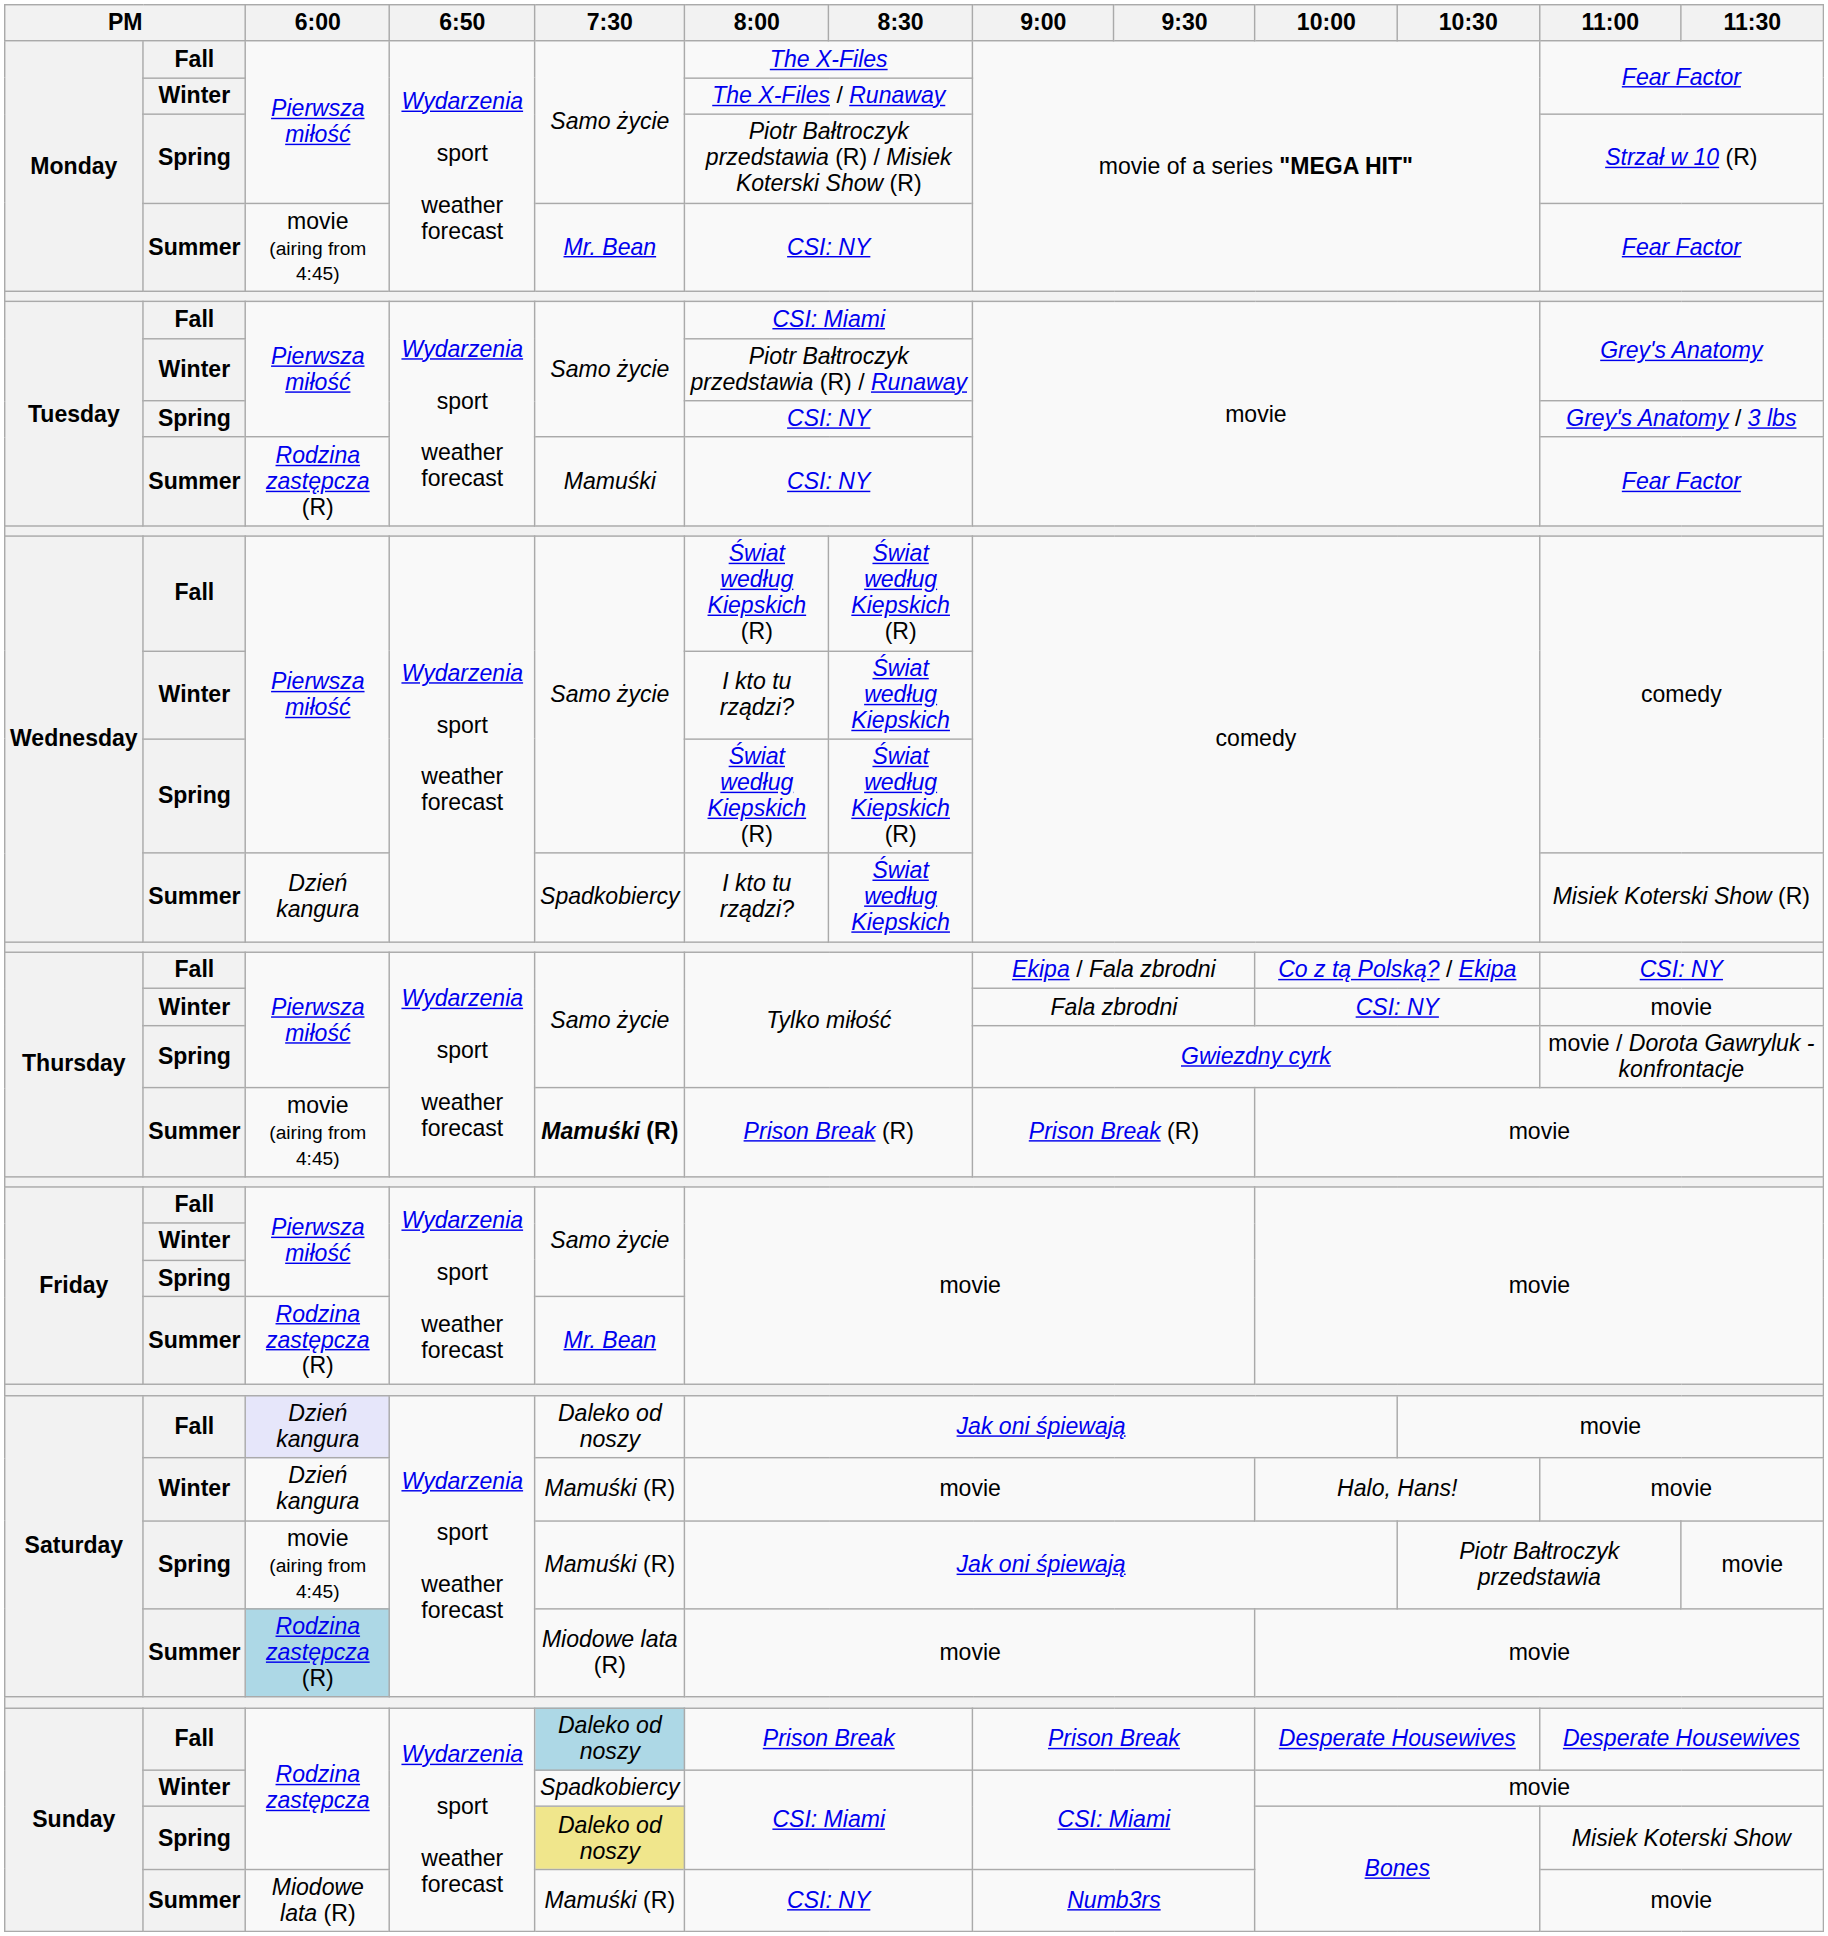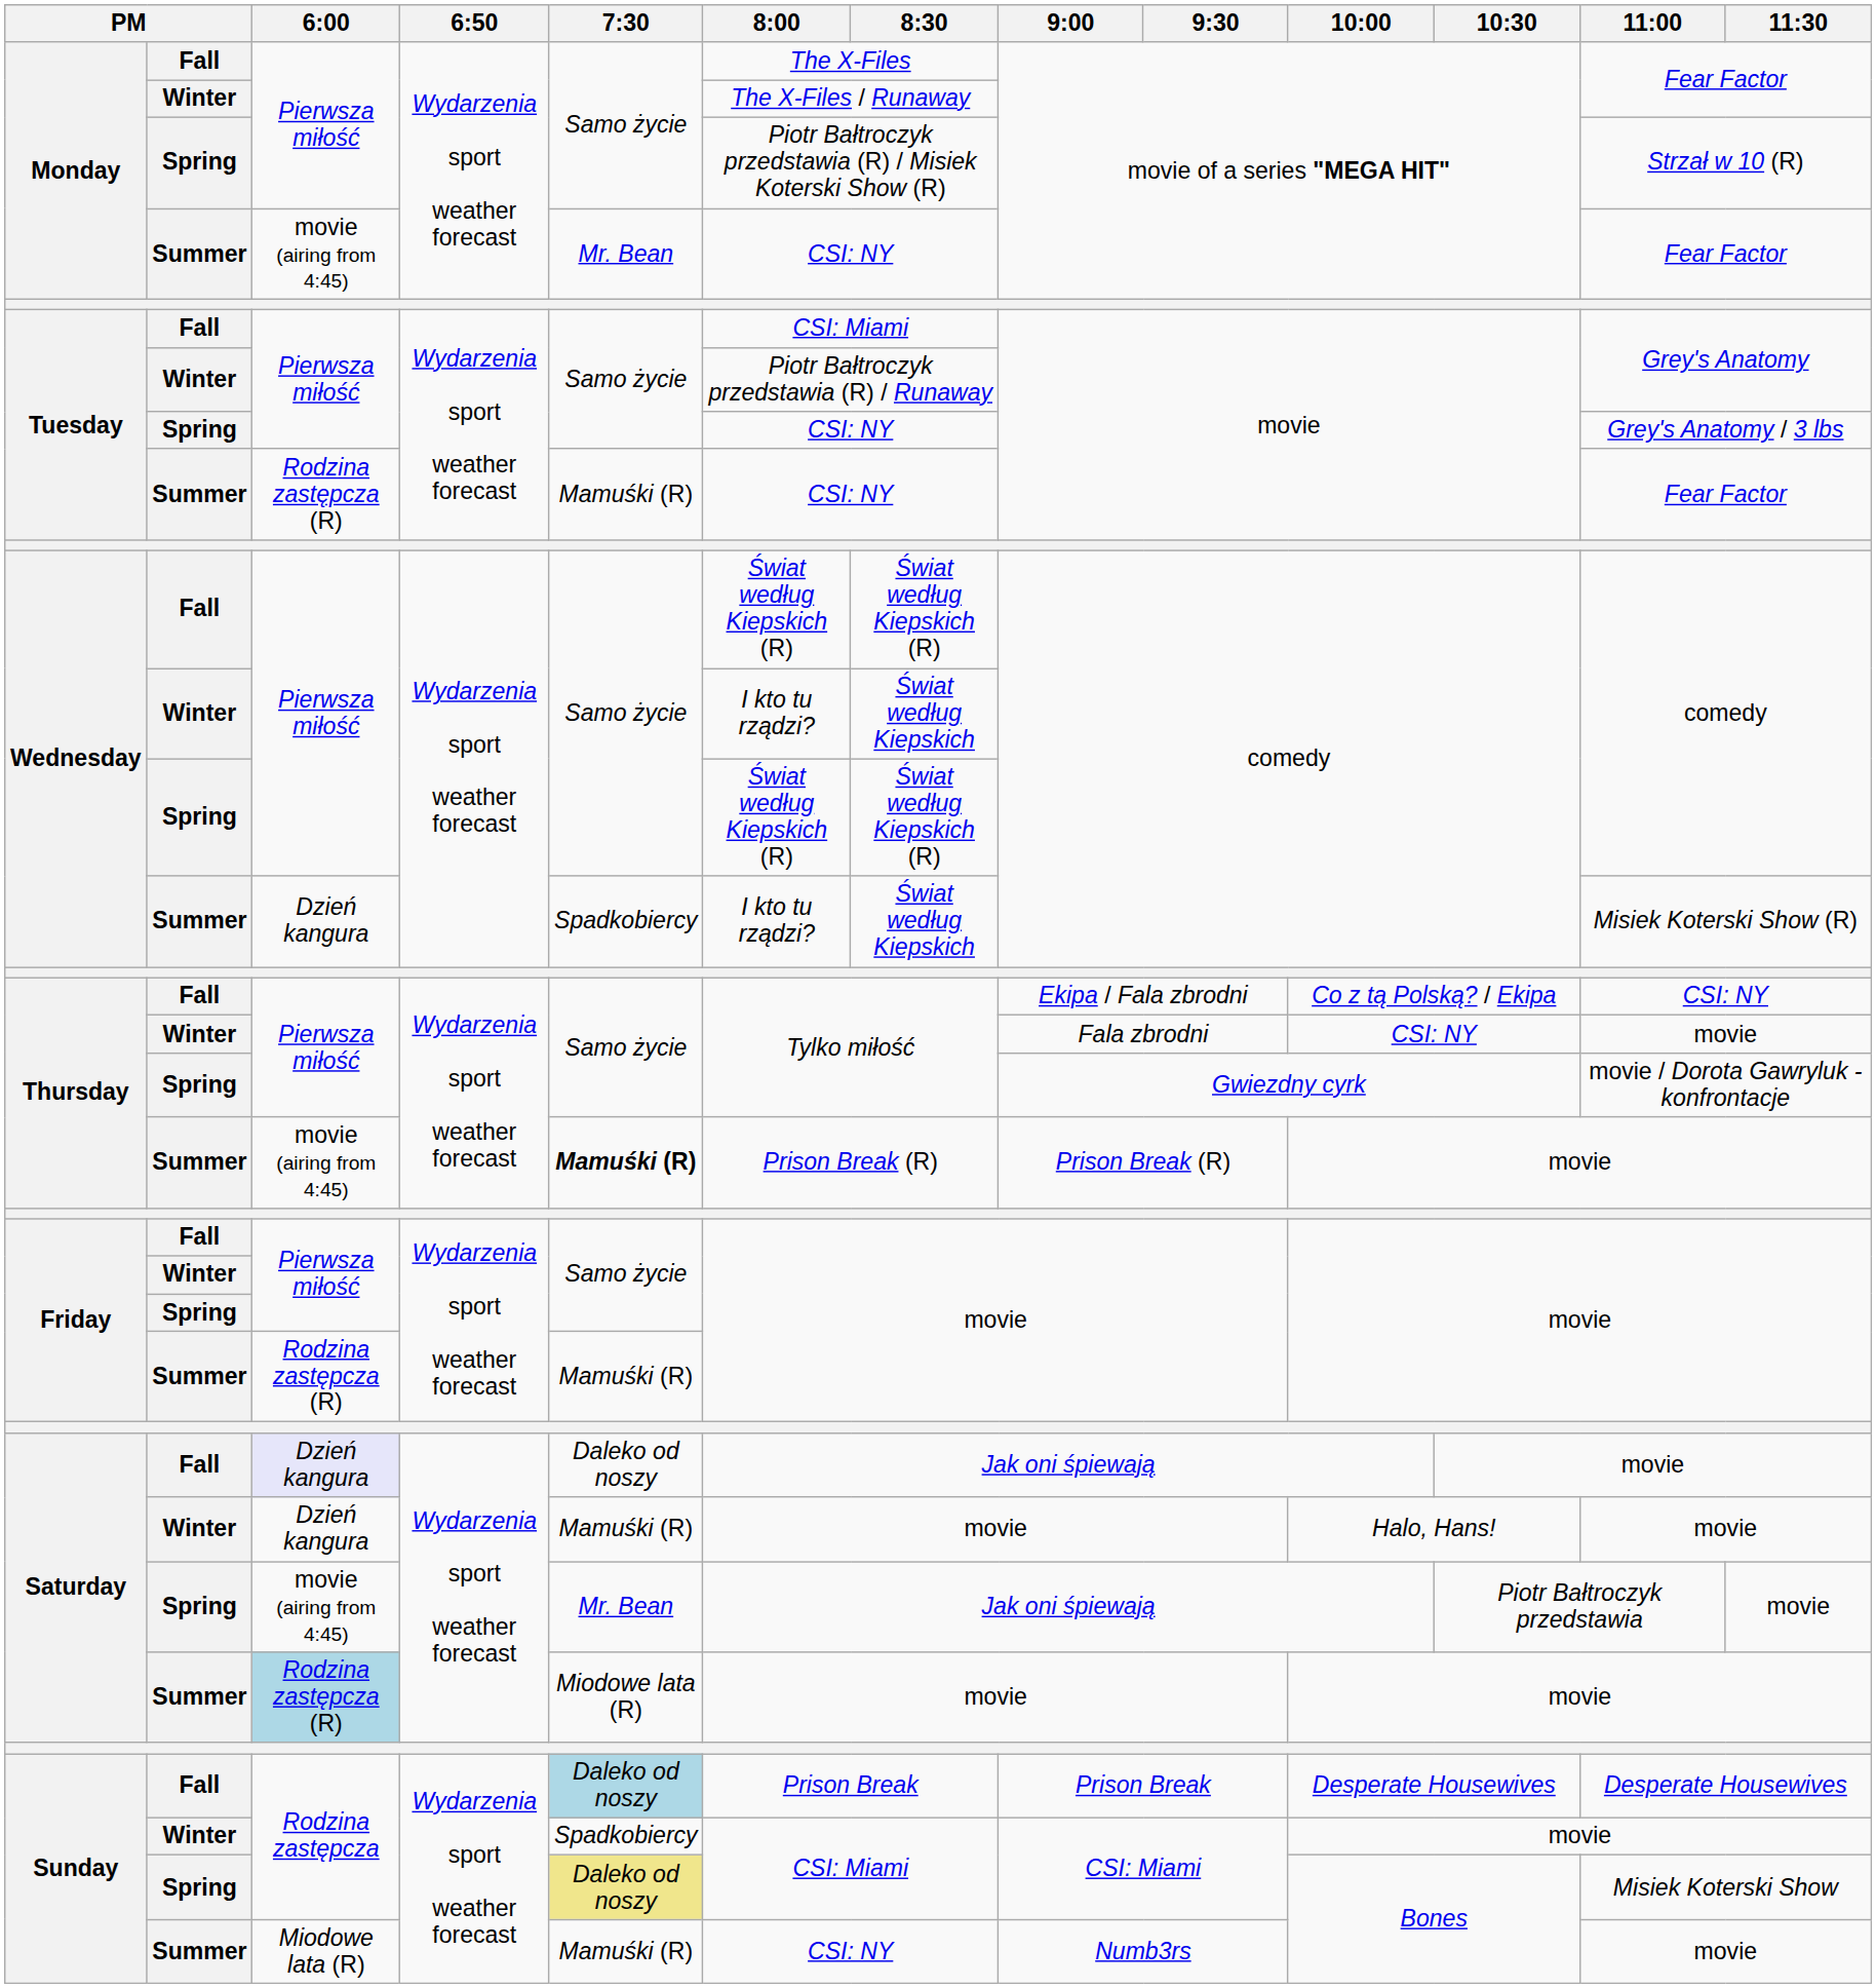 <table class="wikitable" style="width:100%;margin-right:0;text-align:center">
 <tr>
 <th colspan="2" style="width:7%;">PM</th>
 <th style="width:8%;">6:00</th>
 <th style="width:8%;">6:50</th>
 <th style="width:8%;">7:30</th>
 <th style="width:8%;">8:00</th>
 <th style="width:8%;">8:30</th>
 <th style="width:8%;">9:00</th>
 <th style="width:8%;">9:30</th>
 <th style="width:8%;">10:00</th>
 <th style="width:8%;">10:30</th>
 <th style="width:8%;">11:00</th>
 <th style="width:8%;">11:30</th>
 </tr>
 <tr>
 <th rowspan="4">Monday</th>
 <th>Fall</th>
 <td rowspan="3"><em><a href='#'>Pierwsza miłość</a></em></td>
 <td rowspan="4"><em><a href='#'>Wydarzenia</a></em><br> <br>sport<br> <br>weather forecast</td>
 <td rowspan="3"><em>Samo życie</em></td>
 <td colspan="2"><em><a href='#'>The X-Files</a></em></td>
 <td colspan="4" rowspan="4">movie of a series <strong>"MEGA HIT"</strong></td>
 <td colspan="2" rowspan="2"><em><a href='#'>Fear Factor</a></em></td>
 </tr>
 <tr>
 <th>Winter</th>
 <td colspan="2"><em><a href='#'>The X-Files</a></em> / <em><a href='#'>Runaway</a></em></td>
 </tr>
 <tr>
 <th>Spring</th>
 <td colspan="2"><em>Piotr Bałtroczyk przedstawia</em> (R) / <em>Misiek Koterski Show</em> (R)</td>
 <td colspan="2"><em><a href='#'>Strzał w 10</a></em> (R)</td>
 </tr>
 <tr>
 <th>Summer</th>
 <td>movie<br><small>(airing from 4:45)</small></td>
 <td><em><a href='#'>Mr. Bean</a></em></td>
 <td colspan="2"><em><a href='#'>CSI: NY</a></em></td>
 <td colspan="2"><em><a href='#'>Fear Factor</a></em></td>
 </tr>
 <tr>
 <th colspan="13"></th>
 </tr>
 <tr>
 <th rowspan="4">Tuesday</th>
 <th>Fall</th>
 <td rowspan="3"><em><a href='#'>Pierwsza miłość</a></em></td>
 <td rowspan="4"><em><a href='#'>Wydarzenia</a></em><br> <br>sport<br> <br>weather forecast</td>
 <td rowspan="3"><em>Samo życie</em></td>
 <td colspan="2"><em><a href='#'>CSI: Miami</a></em></td>
 <td colspan="4" rowspan="4">movie</td>
 <td colspan="2" rowspan="2"><em><a href='#'>Grey's Anatomy</a></em></td>
 </tr>
 <tr>
 <th>Winter</th>
 <td colspan="2"><em>Piotr Bałtroczyk przedstawia</em> (R) / <em><a href='#'>Runaway</a></em></td>
 </tr>
 <tr>
 <th>Spring</th>
 <td colspan="2"><em><a href='#'>CSI: NY</a></em></td>
 <td colspan="2"><em><a href='#'>Grey's Anatomy</a></em> / <em><a href='#'>3 lbs</a></em></td>
 </tr>
 <tr>
 <th>Summer</th>
 <td><em><a href='#'>Rodzina zastępcza</a></em> (R)</td>
-<td><em>Mamuśki</em></td>
+<td><em>Mamuśki</em> (R)</td>
 <td colspan="2"><em><a href='#'>CSI: NY</a></em></td>
 <td colspan="2"><em><a href='#'>Fear Factor</a></em></td>
 </tr>
 <tr>
 <th colspan="13"></th>
 </tr>
 <tr>
 <th rowspan="4">Wednesday</th>
 <th>Fall</th>
 <td rowspan="3"><em><a href='#'>Pierwsza miłość</a></em></td>
 <td rowspan="4"><em><a href='#'>Wydarzenia</a></em><br> <br>sport<br> <br>weather forecast</td>
 <td rowspan="3"><em>Samo życie</em></td>
 <td><em><a href='#'>Świat według Kiepskich</a></em> (R)</td>
 <td><em><a href='#'>Świat według Kiepskich</a></em> (R)</td>
 <td colspan="4" rowspan="4">comedy</td>
 <td colspan="2" rowspan="3">comedy</td>
 </tr>
 <tr>
 <th>Winter</th>
 <td><em>I kto tu rządzi?</em></td>
 <td><em><a href='#'>Świat według Kiepskich</a></em></td>
 </tr>
 <tr>
 <th>Spring</th>
 <td><em><a href='#'>Świat według Kiepskich</a></em> (R)</td>
 <td><em><a href='#'>Świat według Kiepskich</a></em> (R)</td>
 </tr>
 <tr>
 <th>Summer</th>
 <td><em>Dzień kangura</em></td>
 <td><em>Spadkobiercy</em></td>
 <td><em>I kto tu rządzi?</em></td>
 <td><em><a href='#'>Świat według Kiepskich</a></em></td>
 <td colspan="2"><em>Misiek Koterski Show</em> (R)</td>
 </tr>
 <tr>
 <th colspan="13"></th>
 </tr>
 <tr>
 <th rowspan="4">Thursday</th>
 <th>Fall</th>
 <td rowspan="3"><em><a href='#'>Pierwsza miłość</a></em></td>
 <td rowspan="4"><em><a href='#'>Wydarzenia</a></em><br> <br>sport<br> <br>weather forecast</td>
 <td rowspan="3"><em>Samo życie</em></td>
 <td colspan="2" rowspan="3"><em>Tylko miłość</em></td>
 <td colspan="2"><em><a href='#'>Ekipa</a></em> / <em>Fala zbrodni</em></td>
 <td colspan="2"><em><a href='#'>Co z tą Polską?</a></em> / <em><a href='#'>Ekipa</a></em></td>
 <td colspan="2"><em><a href='#'>CSI: NY</a></em></td>
 </tr>
 <tr>
 <th>Winter</th>
 <td colspan="2"><em>Fala zbrodni</em></td>
 <td colspan="2"><em><a href='#'>CSI: NY</a></em></td>
 <td colspan="2">movie</td>
 </tr>
 <tr>
 <th>Spring</th>
 <td colspan="4"><em><a href='#'>Gwiezdny cyrk</a></em></td>
 <td colspan="2">movie / <em>Dorota Gawryluk - konfrontacje</em></td>
 </tr>
 <tr>
 <th>Summer</th>
 <td>movie<br><small>(airing from 4:45)</small></td>
 <td><strong><em>Mamuśki</em> (R)</strong></td>
 <td colspan="2"><em><a href='#'>Prison Break</a></em> (R)</td>
 <td colspan="2"><em><a href='#'>Prison Break</a></em> (R)</td>
 <td colspan="4">movie</td>
 </tr>
 <tr>
 <th colspan="13"></th>
 </tr>
 <tr>
 <th rowspan="4">Friday</th>
 <th>Fall</th>
 <td rowspan="3"><em><a href='#'>Pierwsza miłość</a></em></td>
 <td rowspan="4"><em><a href='#'>Wydarzenia</a></em><br> <br>sport<br> <br>weather forecast</td>
 <td rowspan="3"><em>Samo życie</em></td>
 <td colspan="4" rowspan="4">movie</td>
 <td colspan="4" rowspan="4">movie</td>
 </tr>
 <tr>
 <th>Winter</th>
 </tr>
 <tr>
 <th>Spring</th>
 </tr>
 <tr>
 <th>Summer</th>
 <td><em><a href='#'>Rodzina zastępcza</a></em> (R)</td>
-<td><em><a href='#'>Mr. Bean</a></em></td>
+<td><em>Mamuśki</em> (R)</td>
 </tr>
 <tr>
 <th colspan="13"></th>
 </tr>
 <tr>
 <th rowspan="4">Saturday</th>
 <th>Fall</th>
 <td style="background: lavender;"><em>Dzień kangura</em></td>
 <td rowspan="4"><em><a href='#'>Wydarzenia</a></em><br> <br>sport<br> <br>weather forecast</td>
 <td><em>Daleko od noszy</em></td>
 <td colspan="5"><em><a href='#'>Jak oni śpiewają</a></em></td>
 <td colspan="3">movie</td>
 </tr>
 <tr>
 <th>Winter</th>
 <td><em>Dzień kangura</em></td>
 <td><em>Mamuśki</em> (R)</td>
 <td colspan="4">movie</td>
 <td colspan="2"><em>Halo, Hans!</em></td>
 <td colspan="2">movie</td>
 </tr>
 <tr>
 <th>Spring</th>
 <td>movie<br><small>(airing from 4:45)</small></td>
-<td><em>Mamuśki</em> (R)</td>
+<td><em><a href='#'>Mr. Bean</a></em></td>
 <td colspan="5"><em><a href='#'>Jak oni śpiewają</a></em></td>
 <td colspan="2"><em>Piotr Bałtroczyk przedstawia</em></td>
 <td>movie</td>
 </tr>
 <tr>
 <th>Summer</th>
 <td style="background: lightblue;"><em><a href='#'>Rodzina zastępcza</a></em> (R)</td>
 <td><em>Miodowe lata</em> (R)</td>
 <td colspan="4">movie</td>
 <td colspan="4">movie</td>
 </tr>
 <tr>
 <th colspan="13"></th>
 </tr>
 <tr>
 <th rowspan="4">Sunday</th>
 <th>Fall</th>
 <td rowspan="3"><em><a href='#'>Rodzina zastępcza</a></em></td>
 <td rowspan="4"><em><a href='#'>Wydarzenia</a></em><br> <br>sport<br> <br>weather forecast</td>
 <td style="background: lightblue;"><em>Daleko od noszy</em></td>
 <td colspan="2"><em><a href='#'>Prison Break</a></em></td>
 <td colspan="2"><em><a href='#'>Prison Break</a></em></td>
 <td colspan="2"><em><a href='#'>Desperate Housewives</a></em></td>
 <td colspan="2"><em><a href='#'>Desperate Housewives</a></em></td>
 </tr>
 <tr>
 <th>Winter</th>
 <td><em>Spadkobiercy</em></td>
 <td colspan="2" rowspan="2"><em><a href='#'>CSI: Miami</a></em></td>
 <td colspan="2" rowspan="2"><em><a href='#'>CSI: Miami</a></em></td>
 <td colspan="4">movie</td>
 </tr>
 <tr>
 <th>Spring</th>
 <td style="background: khaki;"><em>Daleko od noszy</em></td>
 <td colspan="2" rowspan="2"><em><a href='#'>Bones</a></em></td>
 <td colspan="2"><em>Misiek Koterski Show</em></td>
 </tr>
 <tr>
 <th>Summer</th>
 <td><em>Miodowe lata</em> (R)</td>
 <td><em>Mamuśki</em> (R)</td>
 <td colspan="2"><em><a href='#'>CSI: NY</a></em></td>
 <td colspan="2"><em><a href='#'>Numb3rs</a></em></td>
 <td colspan="2">movie</td>
 </tr>
 </table>
